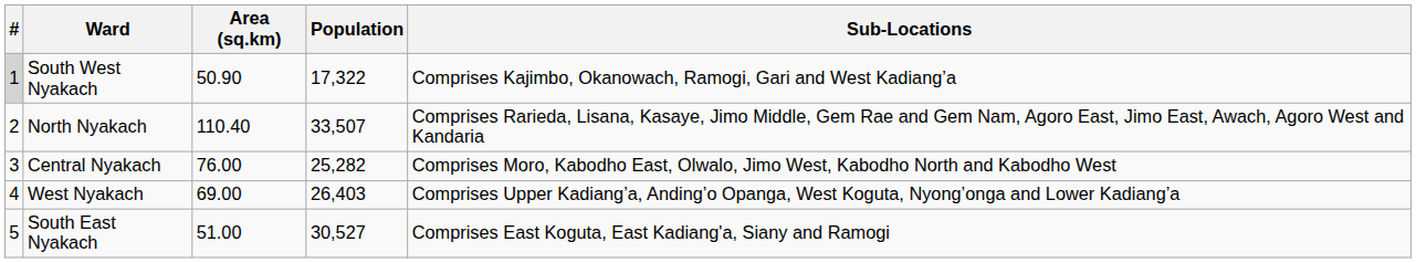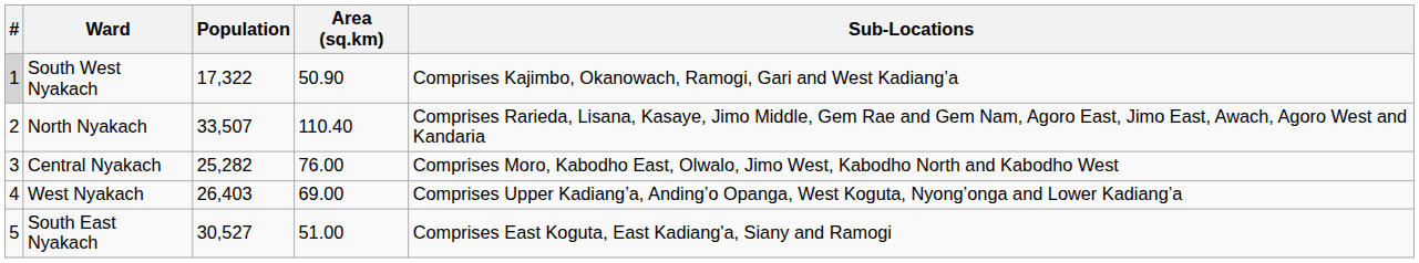 <table class="wikitable">
 <tr>
 <th>#</th>
 <th>Ward</th>
+<th>Population</th>
 <th>Area (sq.km)</th>
-<th>Population</th>
 <th>Sub-Locations</th>
 </tr>
 <tr>
 <td style="background: lightgrey;">1</td>
 <td>South West Nyakach</td>
+<td>17,322</td>
 <td>50.90</td>
-<td>17,322</td>
 <td>Comprises Kajimbo, Okanowach, Ramogi, Gari and West Kadiang’a</td>
 </tr>
 <tr>
 <td>2</td>
 <td>North Nyakach</td>
+<td>33,507</td>
 <td>110.40</td>
-<td>33,507</td>
 <td>Comprises Rarieda, Lisana, Kasaye, Jimo Middle, Gem Rae and Gem Nam, Agoro East, Jimo East, Awach, Agoro West and Kandaria</td>
 </tr>
 <tr>
 <td>3</td>
 <td>Central Nyakach</td>
+<td>25,282</td>
 <td>76.00</td>
-<td>25,282</td>
 <td>Comprises Moro, Kabodho East, Olwalo, Jimo West, Kabodho North and Kabodho West</td>
 </tr>
 <tr>
 <td>4</td>
 <td>West Nyakach</td>
+<td>26,403</td>
 <td>69.00</td>
-<td>26,403</td>
 <td>Comprises Upper Kadiang’a, Anding’o Opanga, West Koguta, Nyong’onga and Lower Kadiang’a</td>
 </tr>
 <tr>
 <td>5</td>
 <td>South East Nyakach</td>
+<td>30,527</td>
 <td>51.00</td>
-<td>30,527</td>
 <td>Comprises East Koguta, East Kadiang'a, Siany and Ramogi</td>
 </tr>
 </table>
